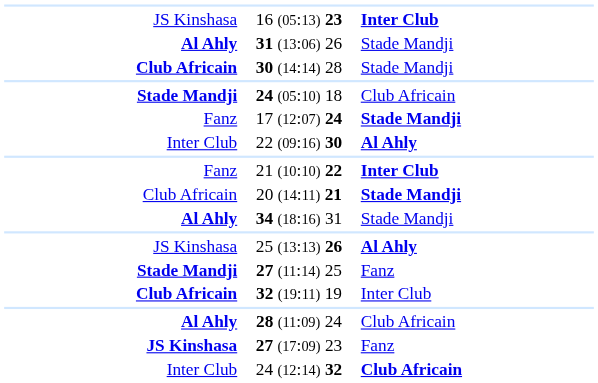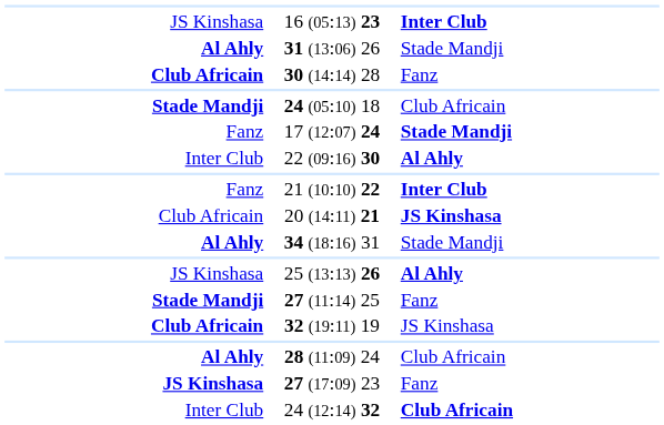 <table style="text-align:center" width=550>
 <tr>
 <th width=30%></th>
 <th width=15%></th>
 <th width=30%></th>
 </tr>
 <tr align="left" bgcolor=#D0E7FF>
 <td colspan=4></td>
 </tr>
 <tr>
 <td align="right"><a href='#'>JS Kinshasa</a> </td>
 <td>16 <small>(05</small>:<small>13)</small> <strong>23</strong></td>
 <td align=left> <strong><a href='#'>Inter Club</a></strong></td>
 </tr>
 <tr>
 <td align="right"><strong><a href='#'>Al Ahly</a></strong> </td>
 <td><strong>31</strong> <small>(13</small>:<small>06)</small> 26</td>
 <td align=left> <a href='#'>Stade Mandji</a></td>
 </tr>
 <tr>
 <td align="right"><strong><a href='#'>Club Africain</a></strong> </td>
 <td><strong>30</strong> <small>(14</small>:<small>14)</small> 28</td>
-<td align=left> <a href='#'>Stade Mandji</a></td>
+<td align=left> <a href='#'>Fanz</a></td>
 </tr>
 <tr align="left" bgcolor=#D0E7FF>
 <td colspan=4></td>
 </tr>
 <tr>
 <td align="right"><strong><a href='#'>Stade Mandji</a></strong> </td>
 <td><strong>24</strong> <small>(05</small>:<small>10)</small> 18</td>
 <td align=left> <a href='#'>Club Africain</a></td>
 </tr>
 <tr>
 <td align="right"><a href='#'>Fanz</a> </td>
 <td>17 <small>(12</small>:<small>07)</small> <strong>24</strong></td>
 <td align=left> <strong><a href='#'>Stade Mandji</a></strong></td>
 </tr>
 <tr>
 <td align="right"><a href='#'>Inter Club</a> </td>
 <td>22 <small>(09</small>:<small>16)</small> <strong>30</strong></td>
 <td align=left> <strong><a href='#'>Al Ahly</a></strong></td>
 </tr>
 <tr align="left" bgcolor=#D0E7FF>
 <td colspan=4></td>
 </tr>
 <tr>
 <td align="right"><a href='#'>Fanz</a> </td>
 <td>21 <small>(10</small>:<small>10)</small> <strong>22</strong></td>
 <td align=left> <strong><a href='#'>Inter Club</a></strong></td>
 </tr>
 <tr>
 <td align="right"><a href='#'>Club Africain</a> </td>
 <td>20 <small>(14</small>:<small>11)</small> <strong>21</strong></td>
-<td align=left> <strong><a href='#'>Stade Mandji</a></strong></td>
+<td align=left> <strong><a href='#'>JS Kinshasa</a></strong></td>
 </tr>
 <tr>
 <td align="right"><strong><a href='#'>Al Ahly</a></strong> </td>
 <td><strong>34</strong> <small>(18</small>:<small>16)</small> 31</td>
 <td align=left> <a href='#'>Stade Mandji</a></td>
 </tr>
 <tr align="left" bgcolor=#D0E7FF>
 <td colspan=4></td>
 </tr>
 <tr>
 <td align="right"><a href='#'>JS Kinshasa</a> </td>
 <td>25 <small>(13</small>:<small>13)</small> <strong>26</strong></td>
 <td align=left> <strong><a href='#'>Al Ahly</a></strong></td>
 </tr>
 <tr>
 <td align="right"><strong><a href='#'>Stade Mandji</a></strong> </td>
 <td><strong>27</strong> <small>(11</small>:<small>14)</small> 25</td>
 <td align=left> <a href='#'>Fanz</a></td>
 </tr>
 <tr>
 <td align="right"><strong><a href='#'>Club Africain</a></strong> </td>
 <td><strong>32</strong> <small>(19</small>:<small>11)</small> 19</td>
-<td align=left> <a href='#'>Inter Club</a></td>
+<td align=left> <a href='#'>JS Kinshasa</a></td>
 </tr>
 <tr align="left" bgcolor=#D0E7FF>
 <td colspan=4></td>
 </tr>
 <tr>
 <td align="right"><strong><a href='#'>Al Ahly</a></strong> </td>
 <td><strong>28</strong> <small>(11</small>:<small>09)</small> 24</td>
 <td align=left> <a href='#'>Club Africain</a></td>
 </tr>
 <tr>
 <td align="right"><strong><a href='#'>JS Kinshasa</a></strong> </td>
 <td><strong>27</strong> <small>(17</small>:<small>09)</small> 23</td>
 <td align=left> <a href='#'>Fanz</a></td>
 </tr>
 <tr>
 <td align="right"><a href='#'>Inter Club</a> </td>
 <td>24 <small>(12</small>:<small>14)</small> <strong>32</strong></td>
 <td align=left> <strong><a href='#'>Club Africain</a></strong></td>
 </tr>
 </table>
